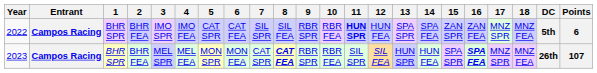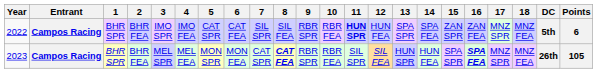 <table class="wikitable" style="text-align:center; font-size:85%">
 <tr>
 <th>Year</th>
 <th>Entrant</th>
 <th>1</th>
 <th>2</th>
 <th>3</th>
 <th>4</th>
 <th>5</th>
 <th>6</th>
 <th>7</th>
 <th>8</th>
 <th>9</th>
 <th>10</th>
 <th>11</th>
 <th>12</th>
 <th>13</th>
 <th>14</th>
 <th>15</th>
 <th>16</th>
 <th>17</th>
 <th>18</th>
 <th>DC</th>
 <th>Points</th>
 </tr>
 <tr>
 <td><a href='#'>2022</a></td>
 <th nowrap><a href='#'>Campos Racing</a></th>
 <td style="background:#EFCFFF;"><a href='#'>BHR<br>SPR</a><br></td>
 <td style="background:#CFCFFF;"><a href='#'>BHR<br>FEA</a><br></td>
 <td style="background:#EFCFFF;"><a href='#'>IMO<br>SPR</a><br></td>
 <td style="background:#CFCFFF;"><a href='#'>IMO<br>FEA</a><br></td>
 <td style="background:#CFCFFF;"><a href='#'>CAT<br>SPR</a><br></td>
 <td style="background:#CFCFFF;"><a href='#'>CAT<br>FEA</a><br></td>
 <td style="background:#CFCFFF;"><a href='#'>SIL<br>SPR</a><br></td>
 <td style="background:#CFCFFF;"><a href='#'>SIL<br>FEA</a><br></td>
 <td style="background:#CFCFFF;"><a href='#'>RBR<br>SPR</a><br></td>
 <td style="background:#EFCFFF;"><a href='#'>RBR<br>FEA</a><br></td>
 <td style="background:#CFCFFF;"><strong><a href='#'>HUN<br>SPR</a><br></strong></td>
 <td style="background:#CFCFFF;"><a href='#'>HUN<br>FEA</a><br></td>
 <td style="background:#EFCFFF;"><a href='#'>SPA<br>SPR</a><br></td>
 <td style="background:#CFCFFF;"><a href='#'>SPA<br>FEA</a><br></td>
 <td style="background:#CFCFFF;"><a href='#'>ZAN<br>SPR</a><br></td>
 <td style="background:#CFCFFF;"><a href='#'>ZAN<br>FEA</a><br></td>
 <td style="background:#DFFFDF;"><a href='#'>MNZ<br>SPR</a><br></td>
 <td style="background:#CFCFFF;"><a href='#'>MNZ<br>FEA</a><br></td>
 <th>5th</th>
 <th>6</th>
 </tr>
 <tr>
 <td><a href='#'>2023</a></td>
 <th nowrap><a href='#'>Campos Racing</a></th>
 <td style="background:#FFFFBF;"><em><a href='#'>BHR<br>SPR</a></em><br></td>
 <td style="background:#DFFFDF;"><a href='#'>BHR<br>FEA</a><br></td>
 <td style="background:#CFCFFF;"><a href='#'>MEL<br>SPR</a><br></td>
 <td style="background:#DFFFDF;"><a href='#'>MEL<br>FEA</a><br></td>
 <td style="background:#FFFFBF;"><a href='#'>MON<br>SPR</a><br></td>
 <td style="background:#DFFFDF;"><a href='#'>MON<br>FEA</a><br></td>
 <td style="background:#DFFFDF;"><a href='#'>CAT<br>SPR</a><br></td>
 <td style="background:#FFFFBF;"><strong><em><a href='#'>CAT<br>FEA</a></em></strong><br></td>
 <td style="background:#DFFFDF;"><a href='#'>RBR<br>SPR</a><br></td>
 <td style="background:#DFFFDF;"><a href='#'>RBR<br>FEA</a><br></td>
 <td style="background:#DFFFDF;"><a href='#'>SIL<br>SPR</a><br></td>
 <td style="background:#FFDF9F;"><em><a href='#'>SIL<br>FEA</a></em><br></td>
 <td style="background:#CFCFFF;"><a href='#'>HUN<br>SPR</a><br></td>
 <td style="background:#DFFFDF;"><a href='#'>HUN<br>FEA</a><br></td>
 <td style="background:#EFCFFF;"><a href='#'>SPA<br>SPR</a><br></td>
 <td style="background:#DFFFDF;"><strong><em><a href='#'>SPA<br>FEA</a></em></strong><br></td>
 <td style="background:#EFCFFF;"><a href='#'>MNZ<br>SPR</a><br></td>
 <td style="background:#EFCFFF;"><a href='#'>MNZ<br>FEA</a><br></td>
 <th>26th</th>
-<th>107</th>
+<th>105</th>
 </tr>
 </table>
